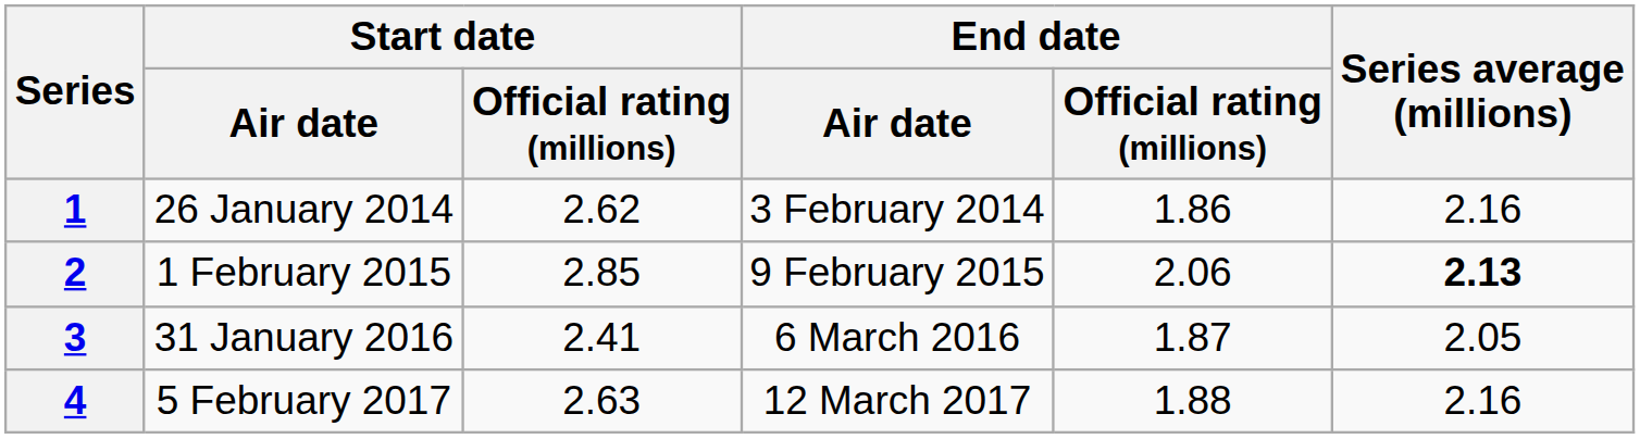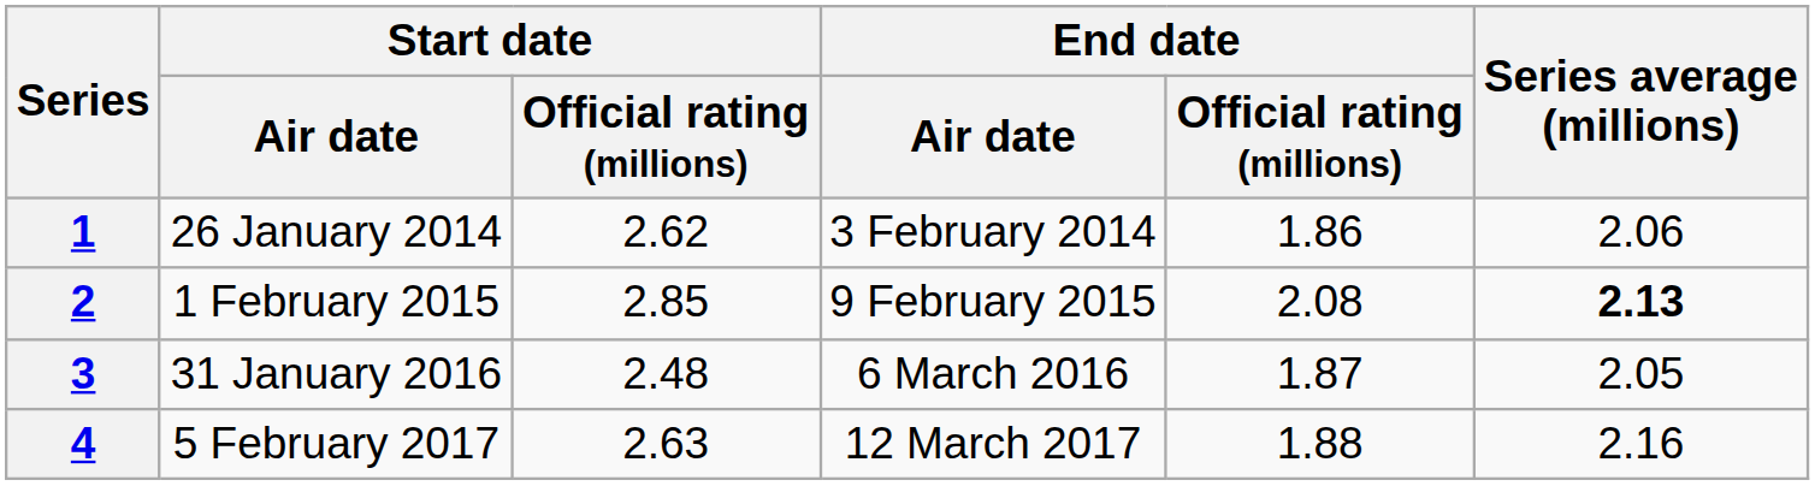 <table class="wikitable plainrowheaders" style="text-align:center;">
 <tr>
 <th rowspan=2>Series</th>
 <th colspan=2>Start date</th>
 <th colspan=2>End date</th>
 <th rowspan=2>Series average<br>(millions)</th>
 </tr>
 <tr>
 <th>Air date</th>
 <th>Official rating<br><small>(millions)</small></th>
 <th>Air date</th>
 <th>Official rating<br><small>(millions)</small></th>
 </tr>
 <tr>
 <th><a href='#'>1</a></th>
 <td>26 January 2014</td>
 <td>2.62</td>
 <td>3 February 2014</td>
 <td>1.86</td>
-<td>2.16</td>
+<td>2.06</td>
 </tr>
 <tr>
 <th><a href='#'>2</a></th>
 <td>1 February 2015</td>
 <td>2.85</td>
 <td>9 February 2015</td>
-<td>2.06</td>
+<td>2.08</td>
 <td><strong>2.13</strong></td>
 </tr>
 <tr>
 <th><a href='#'>3</a></th>
 <td>31 January 2016</td>
-<td>2.41</td>
+<td>2.48</td>
 <td>6 March 2016</td>
 <td>1.87</td>
 <td>2.05</td>
 </tr>
 <tr>
 <th><a href='#'>4</a></th>
 <td>5 February 2017</td>
 <td>2.63</td>
 <td>12 March 2017</td>
 <td>1.88</td>
 <td>2.16</td>
 </tr>
 </table>
